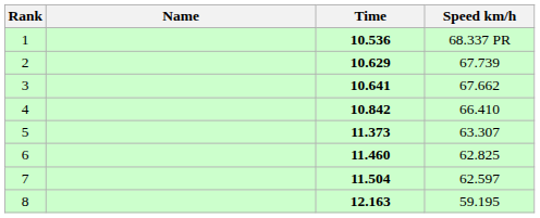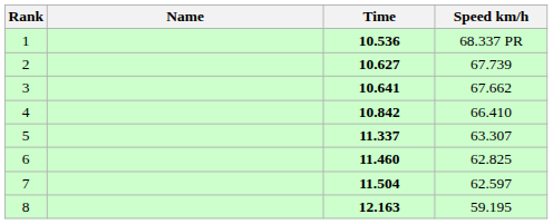 <table class="wikitable" style="text-align:center;">
 <tr>
 <th>Rank</th>
 <th style="width:18em">Name</th>
 <th style="width:7em">Time</th>
 <th style="width:7em">Speed km/h</th>
 </tr>
 <tr bgcolor=#ccffcc>
 <td>1</td>
 <td align=left><br><em></em></td>
 <td><strong>10.536</strong></td>
 <td>68.337 PR</td>
 </tr>
 <tr bgcolor=#ccffcc>
 <td>2</td>
 <td align=left><br><em></em></td>
-<td><strong>10.629</strong></td>
+<td><strong>10.627</strong></td>
 <td>67.739</td>
 </tr>
 <tr bgcolor=#ccffcc>
 <td>3</td>
 <td align=left><br><em></em></td>
 <td><strong>10.641</strong></td>
 <td>67.662</td>
 </tr>
 <tr bgcolor=#ccffcc>
 <td>4</td>
 <td align=left><br><em></em></td>
 <td><strong>10.842</strong></td>
 <td>66.410</td>
 </tr>
 <tr bgcolor=#ccffcc>
 <td>5</td>
 <td align=left><br><em></em></td>
-<td><strong>11.373</strong></td>
+<td><strong>11.337</strong></td>
 <td>63.307</td>
 </tr>
 <tr bgcolor=#ccffcc>
 <td>6</td>
 <td align=left><br><em></em></td>
 <td><strong>11.460</strong></td>
 <td>62.825</td>
 </tr>
 <tr bgcolor=#ccffcc>
 <td>7</td>
 <td align=left><br><em></em></td>
 <td><strong>11.504</strong></td>
 <td>62.597</td>
 </tr>
 <tr bgcolor=#ccffcc>
 <td>8</td>
 <td align=left><br><em></em></td>
 <td><strong>12.163</strong></td>
 <td>59.195</td>
 </tr>
 </table>
